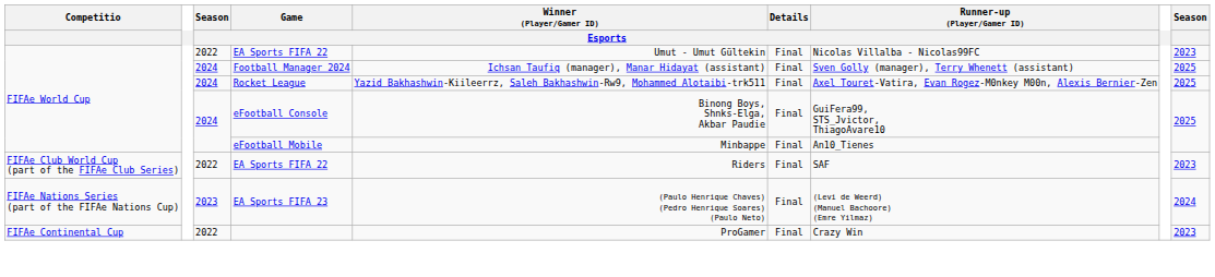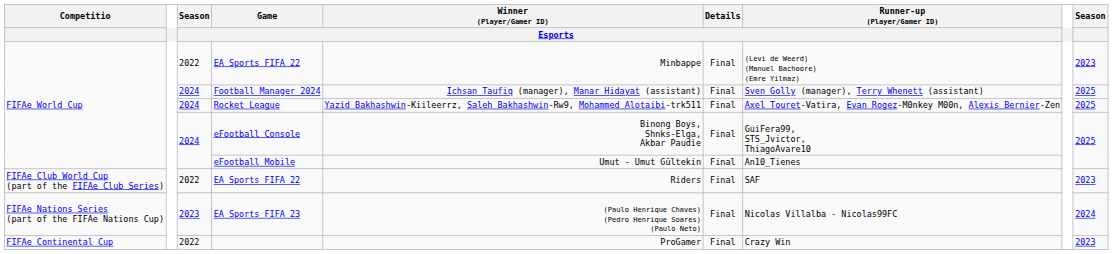 <table class="wikitable sortable">
 <tr>
 <th>Competitio</th>
 <td width="1%" rowspan=10 style="background-color:#ffffff;"></td>
 <th>Season</th>
 <th>Game</th>
 <th>Winner<br><small>(Player/Gamer ID)</small></th>
 <th>Details</th>
 <th>Runner-up<br><small>(Player/Gamer ID)</small></th>
 <td width="1%" rowspan=10 style="background-color:#ffffff;"></td>
 <th>Season</th>
 </tr>
 <tr>
 <th colspan="10"><a href='#'>Esports</a></th>
 </tr>
 <tr>
 <td rowspan="5" align=left><a href='#'>FIFAe World Cup</a></td>
 <td>2022</td>
 <td><a href='#'>EA Sports FIFA 22</a></td>
-<td style="text-align:right">Umut - Umut Gültekin </td>
+<td style="text-align:right">Minbappe </td>
 <td style="text-align:center">Final</td>
-<td> Nicolas Villalba - Nicolas99FC</td>
+<td><br><small>(Levi de Weerd)</small><br><small>(Manuel Bachoore)</small><br><small>(Emre Yilmaz)</small></td>
 <td><a href='#'>2023</a></td>
 </tr>
 <tr>
 <td><a href='#'>2024</a></td>
 <td><a href='#'>Football Manager 2024</a></td>
 <td style="text-align:right"><a href='#'>Ichsan Taufiq</a> (manager), <a href='#'>Manar Hidayat</a> (assistant) </td>
 <td style="text-align:center">Final</td>
 <td> <a href='#'>Sven Golly</a> (manager), <a href='#'>Terry Whenett</a> (assistant)</td>
 <td><a href='#'>2025</a></td>
 </tr>
 <tr>
 <td><a href='#'>2024</a></td>
 <td><a href='#'>Rocket League</a></td>
 <td style="text-align:right"><a href='#'>Yazid Bakhashwin</a>-Kiileerrz, <a href='#'>Saleh Bakhashwin</a>-Rw9, <a href='#'>Mohammed Alotaibi</a>-trk511 </td>
 <td style="text-align:center">Final</td>
 <td> <a href='#'>Axel Touret</a>-Vatira, <a href='#'>Evan Rogez</a>-M0nkey M00n, <a href='#'>Alexis Bernier</a>-Zen</td>
 <td><a href='#'>2025</a></td>
 </tr>
 <tr>
 <td rowspan="2" align=left><a href='#'>2024</a></td>
 <td><a href='#'> eFootball Console</a></td>
 <td style="text-align:right">Binong Boys,<br>Shnks-Elga,<br>Akbar Paudie<br></td>
 <td style="text-align:center">Final</td>
 <td><br>GuiFera99,<br>STS_Jvictor,<br>ThiagoAvare10</td>
 <td rowspan="2" align=left><a href='#'>2025</a></td>
 </tr>
 <tr>
 <td><a href='#'>eFootball Mobile</a></td>
-<td style="text-align:right">Minbappe </td>
+<td style="text-align:right">Umut - Umut Gültekin </td>
 <td style="text-align:center">Final</td>
 <td> An10_Tienes</td>
 </tr>
 <tr>
 <td><a href='#'>FIFAe Club World Cup</a><br>(part of the <a href='#'>FIFAe Club Series</a>)</td>
 <td>2022</td>
 <td><a href='#'>EA Sports FIFA 22</a></td>
 <td style="text-align:right">Riders </td>
 <td style="text-align:center">Final</td>
 <td> SAF</td>
 <td><a href='#'>2023</a></td>
 </tr>
 <tr>
 <td><a href='#'>FIFAe Nations Series</a><br>(part of the FIFAe Nations Cup)</td>
 <td><a href='#'>2023</a></td>
 <td><a href='#'>EA Sports FIFA 23</a></td>
 <td style="text-align:right"><br><small>(Paulo Henrique Chaves)</small><br><small>(Pedro Henrique Soares)</small><br><small>(Paulo Neto)</small> </td>
 <td style="text-align:center">Final</td>
-<td><br><small>(Levi de Weerd)</small><br><small>(Manuel Bachoore)</small><br><small>(Emre Yilmaz)</small></td>
+<td> Nicolas Villalba - Nicolas99FC</td>
 <td><a href='#'>2024</a></td>
 </tr>
 <tr>
 <td><a href='#'>FIFAe Continental Cup</a></td>
 <td>2022</td>
 <td></td>
 <td style="text-align:right">ProGamer </td>
 <td style="text-align:center">Final</td>
 <td> Crazy Win</td>
 <td><a href='#'>2023</a></td>
 </tr>
 </table>
